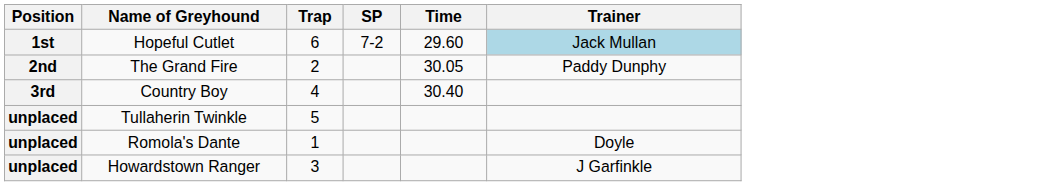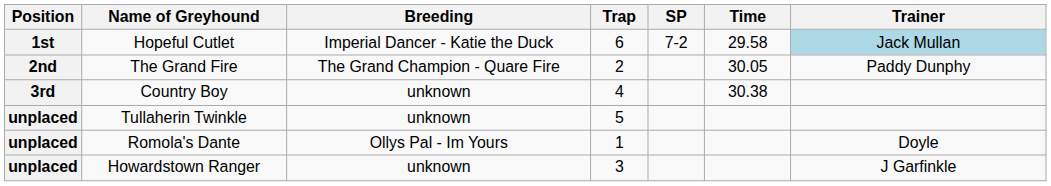 <table class="wikitable" style="text-align:center">
 <tr>
 <th width=50>Position</th>
 <th width=200>Name of Greyhound</th>
+<th width=300>Breeding</th>
 <th width=50>Trap</th>
 <th width=50>SP</th>
 <th width=80>Time</th>
 <th width=250>Trainer</th>
 </tr>
 <tr>
 <th>1st</th>
 <td>Hopeful Cutlet</td>
+<td>Imperial Dancer - Katie the Duck</td>
 <td>6</td>
 <td>7-2</td>
-<td>29.60</td>
+<td>29.58</td>
 <td style="background: lightblue;">Jack Mullan</td>
 </tr>
 <tr>
 <th>2nd</th>
 <td>The Grand Fire</td>
+<td>The Grand Champion - Quare Fire</td>
 <td>2</td>
 <td></td>
 <td>30.05</td>
 <td>Paddy Dunphy</td>
 </tr>
 <tr>
 <th>3rd</th>
 <td>Country Boy</td>
+<td>unknown</td>
 <td>4</td>
 <td></td>
-<td>30.40</td>
+<td>30.38</td>
 <td></td>
 </tr>
 <tr>
 <th>unplaced</th>
 <td>Tullaherin Twinkle</td>
+<td>unknown</td>
 <td>5</td>
 <td></td>
 <td></td>
 <td></td>
 </tr>
 <tr>
 <th>unplaced</th>
 <td>Romola's Dante</td>
+<td>Ollys Pal - Im Yours</td>
 <td>1</td>
 <td></td>
 <td></td>
 <td>Doyle</td>
 </tr>
 <tr>
 <th>unplaced</th>
 <td>Howardstown Ranger</td>
+<td>unknown</td>
 <td>3</td>
 <td></td>
 <td></td>
 <td>J Garfinkle</td>
 </tr>
 </table>
